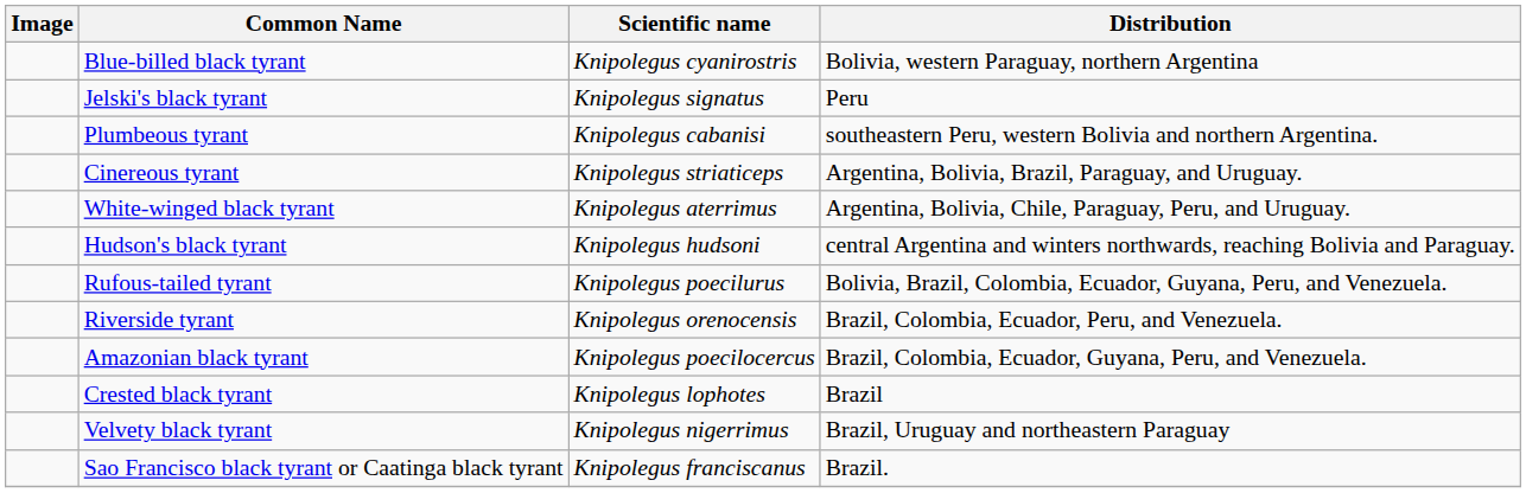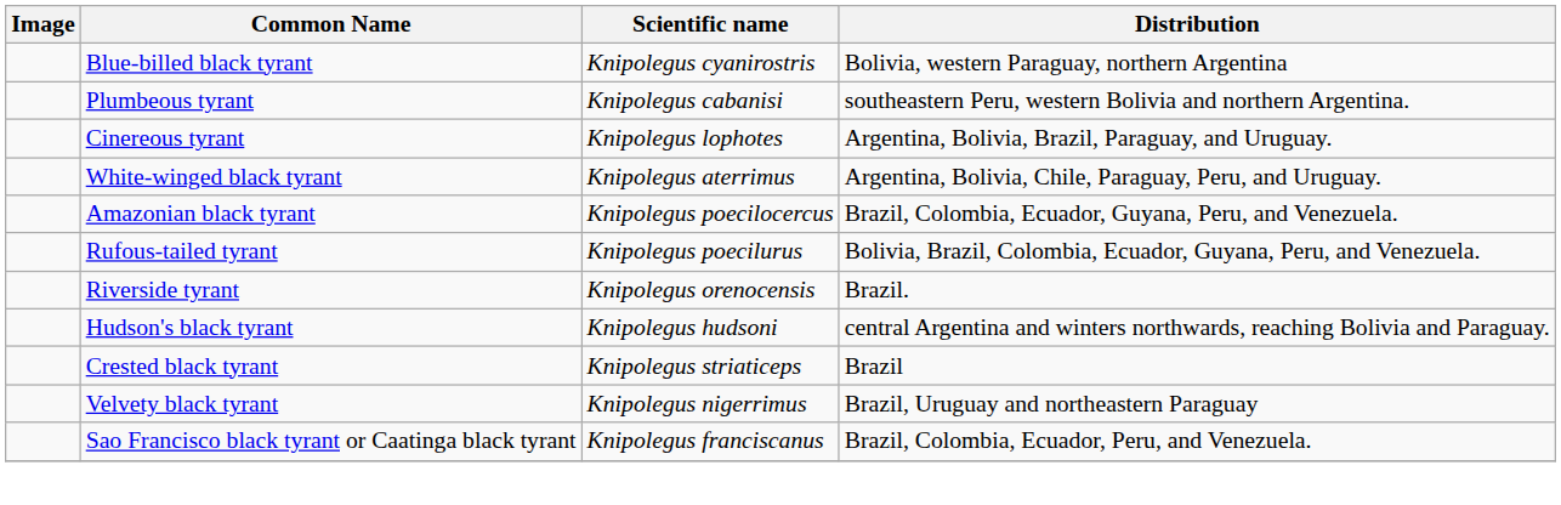 <table class="wikitable">
 <tr>
 <th>Image</th>
 <th>Common Name</th>
 <th>Scientific name</th>
 <th>Distribution</th>
 </tr>
 <tr>
 <td></td>
 <td><a href='#'>Blue-billed black tyrant</a></td>
 <td><em>Knipolegus cyanirostris</em></td>
 <td>Bolivia, western Paraguay, northern Argentina</td>
 </tr>
 <tr>
 <td></td>
-<td><a href='#'>Jelski's black tyrant</a></td>
-<td><em>Knipolegus signatus</em></td>
-<td>Peru</td>
-</tr>
-<tr>
-<td></td>
 <td><a href='#'>Plumbeous tyrant</a></td>
 <td><em>Knipolegus cabanisi</em></td>
 <td>southeastern Peru, western Bolivia and northern Argentina.</td>
 </tr>
 <tr>
 <td></td>
 <td><a href='#'>Cinereous tyrant</a></td>
-<td><em>Knipolegus striaticeps</em></td>
+<td><em>Knipolegus lophotes</em></td>
 <td>Argentina, Bolivia, Brazil, Paraguay, and Uruguay.</td>
 </tr>
 <tr>
 <td></td>
 <td><a href='#'>White-winged black tyrant</a></td>
 <td><em>Knipolegus aterrimus</em></td>
 <td>Argentina, Bolivia, Chile, Paraguay, Peru, and Uruguay.</td>
 </tr>
 <tr>
 <td></td>
-<td><a href='#'>Hudson's black tyrant</a></td>
-<td><em>Knipolegus hudsoni</em></td>
-<td>central Argentina and winters northwards, reaching Bolivia and Paraguay.</td>
+<td><a href='#'>Amazonian black tyrant</a></td>
+<td><em>Knipolegus poecilocercus</em></td>
+<td>Brazil, Colombia, Ecuador, Guyana, Peru, and Venezuela.</td>
 </tr>
 <tr>
 <td></td>
 <td><a href='#'>Rufous-tailed tyrant</a></td>
 <td><em>Knipolegus poecilurus</em></td>
 <td>Bolivia, Brazil, Colombia, Ecuador, Guyana, Peru, and Venezuela.</td>
 </tr>
 <tr>
 <td></td>
 <td><a href='#'>Riverside tyrant</a></td>
 <td><em>Knipolegus orenocensis</em></td>
-<td>Brazil, Colombia, Ecuador, Peru, and Venezuela.</td>
+<td>Brazil.</td>
 </tr>
 <tr>
 <td></td>
-<td><a href='#'>Amazonian black tyrant</a></td>
-<td><em>Knipolegus poecilocercus</em></td>
-<td>Brazil, Colombia, Ecuador, Guyana, Peru, and Venezuela.</td>
+<td><a href='#'>Hudson's black tyrant</a></td>
+<td><em>Knipolegus hudsoni</em></td>
+<td>central Argentina and winters northwards, reaching Bolivia and Paraguay.</td>
 </tr>
 <tr>
 <td></td>
 <td><a href='#'>Crested black tyrant</a></td>
-<td><em>Knipolegus lophotes</em></td>
+<td><em>Knipolegus striaticeps</em></td>
 <td>Brazil</td>
 </tr>
 <tr>
 <td></td>
 <td><a href='#'>Velvety black tyrant</a></td>
 <td><em>Knipolegus nigerrimus</em></td>
 <td>Brazil, Uruguay and northeastern Paraguay</td>
 </tr>
 <tr>
 <td></td>
 <td><a href='#'>Sao Francisco black tyrant</a> or Caatinga black tyrant</td>
 <td><em>Knipolegus franciscanus</em></td>
-<td>Brazil.</td>
+<td>Brazil, Colombia, Ecuador, Peru, and Venezuela.</td>
 </tr>
 <tr>
 </tr>
 </table>
